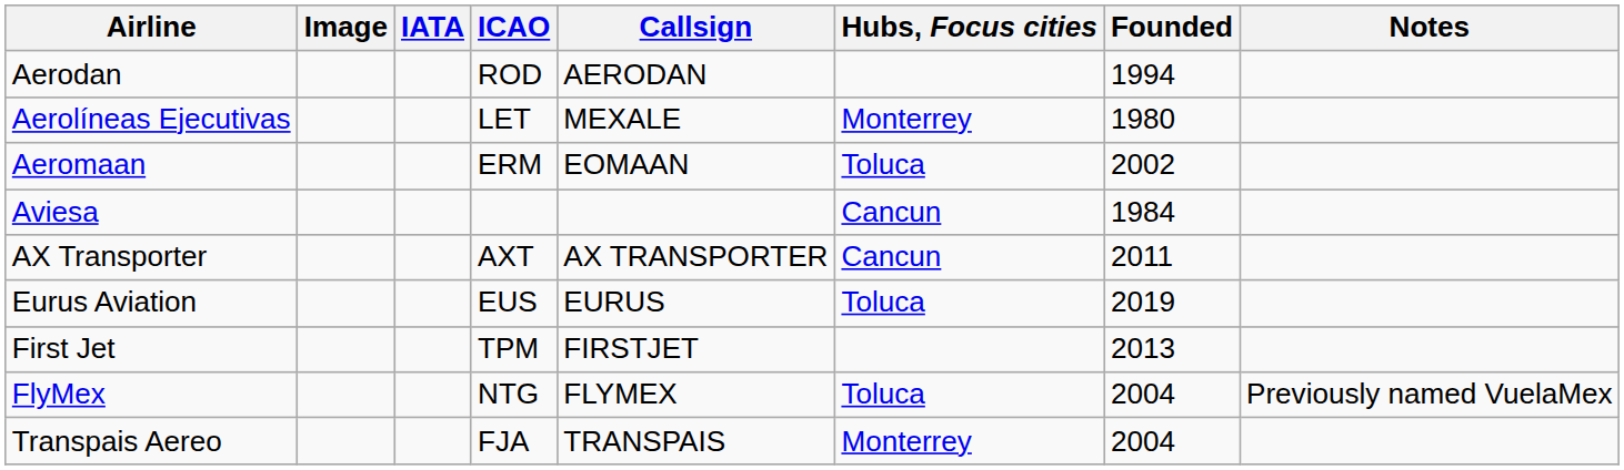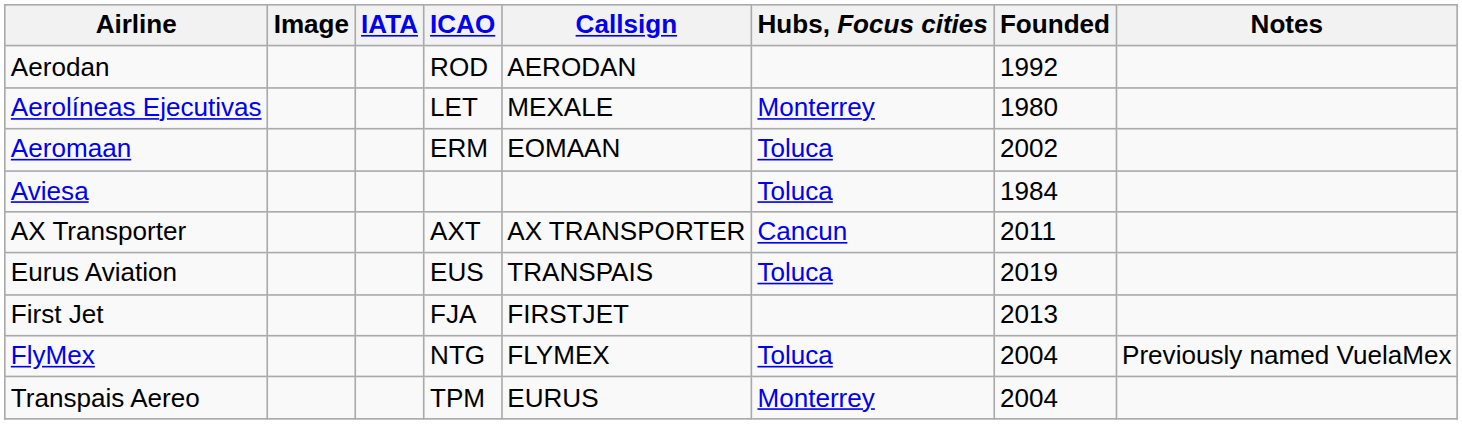 <table class="wikitable sortable">
 <tr valign="middle">
 <th>Airline</th>
 <th>Image</th>
 <th><a href='#'>IATA</a></th>
 <th><a href='#'>ICAO</a></th>
 <th><a href='#'>Callsign</a></th>
 <th>Hubs, <em>Focus cities</em></th>
 <th>Founded</th>
 <th>Notes</th>
 </tr>
 <tr>
 <td>Aerodan</td>
 <td></td>
 <td></td>
 <td>ROD</td>
 <td>AERODAN</td>
 <td></td>
-<td>1994</td>
+<td>1992</td>
 <td></td>
 </tr>
 <tr>
 <td><a href='#'>Aerolíneas Ejecutivas</a></td>
 <td></td>
 <td></td>
 <td>LET</td>
 <td>MEXALE</td>
 <td><a href='#'>Monterrey</a></td>
 <td>1980</td>
 <td></td>
 </tr>
 <tr>
 <td><a href='#'>Aeromaan</a></td>
 <td></td>
 <td></td>
 <td>ERM</td>
 <td>EOMAAN</td>
 <td><a href='#'>Toluca</a></td>
 <td>2002</td>
 <td></td>
 </tr>
 <tr>
 <td><a href='#'>Aviesa</a></td>
 <td></td>
 <td></td>
 <td></td>
 <td></td>
-<td><a href='#'>Cancun</a></td>
+<td><a href='#'>Toluca</a></td>
 <td>1984</td>
 <td></td>
 </tr>
 <tr>
 <td>AX Transporter</td>
 <td></td>
 <td></td>
 <td>AXT</td>
 <td>AX TRANSPORTER</td>
 <td><a href='#'>Cancun</a></td>
 <td>2011</td>
 <td></td>
 </tr>
 <tr>
 <td>Eurus Aviation</td>
 <td></td>
 <td></td>
 <td>EUS</td>
-<td>EURUS</td>
+<td>TRANSPAIS</td>
 <td><a href='#'>Toluca</a></td>
 <td>2019</td>
 <td></td>
 </tr>
 <tr>
 <td>First Jet</td>
 <td></td>
 <td></td>
-<td>TPM</td>
+<td>FJA</td>
 <td>FIRSTJET</td>
 <td></td>
 <td>2013</td>
 <td></td>
 </tr>
 <tr>
 <td><a href='#'>FlyMex</a></td>
 <td></td>
 <td></td>
 <td>NTG</td>
 <td>FLYMEX</td>
 <td><a href='#'>Toluca</a></td>
 <td>2004</td>
 <td>Previously named VuelaMex</td>
 </tr>
 <tr>
 <td>Transpais Aereo</td>
 <td></td>
 <td></td>
-<td>FJA</td>
-<td>TRANSPAIS</td>
+<td>TPM</td>
+<td>EURUS</td>
 <td><a href='#'>Monterrey</a></td>
 <td>2004</td>
 <td></td>
 </tr>
 </table>
